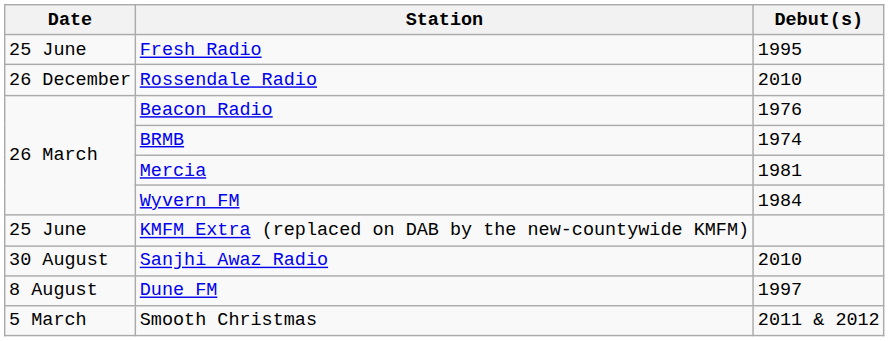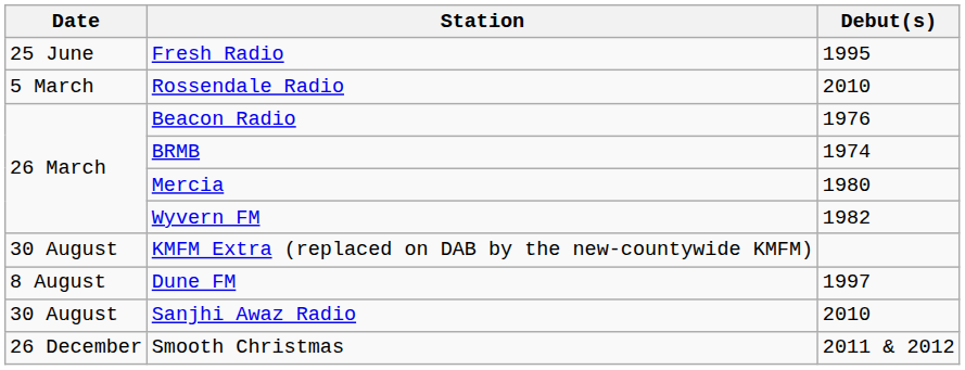 <table class="wikitable">
 <tr>
 <th>Date</th>
 <th>Station</th>
 <th>Debut(s)</th>
 </tr>
 <tr>
 <td>25 June</td>
 <td><a href='#'>Fresh Radio</a></td>
 <td>1995</td>
 </tr>
 <tr>
-<td>26 December</td>
+<td>5 March</td>
 <td><a href='#'>Rossendale Radio</a></td>
 <td>2010</td>
 </tr>
 <tr>
 <td rowspan=4>26 March</td>
 <td><a href='#'>Beacon Radio</a></td>
 <td>1976</td>
 </tr>
 <tr>
 <td><a href='#'>BRMB</a></td>
 <td>1974</td>
 </tr>
 <tr>
 <td><a href='#'>Mercia</a></td>
-<td>1981</td>
+<td>1980</td>
 </tr>
 <tr>
 <td><a href='#'>Wyvern FM</a></td>
-<td>1984</td>
+<td>1982</td>
 </tr>
 <tr>
-<td>25 June</td>
+<td>30 August</td>
 <td><a href='#'>KMFM Extra</a> (replaced on DAB by the new-countywide KMFM)</td>
 <td></td>
+</tr>
+<tr>
+<td>8 August</td>
+<td><a href='#'>Dune FM</a></td>
+<td>1997</td>
 </tr>
 <tr>
 <td>30 August</td>
 <td><a href='#'>Sanjhi Awaz Radio</a></td>
 <td>2010</td>
 </tr>
 <tr>
-<td>8 August</td>
-<td><a href='#'>Dune FM</a></td>
-<td>1997</td>
-</tr>
-<tr>
-<td>5 March</td>
+<td>26 December</td>
 <td>Smooth Christmas</td>
 <td>2011 & 2012</td>
 </tr>
 </table>
